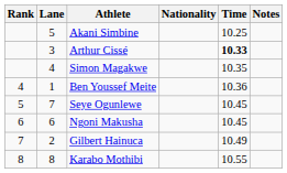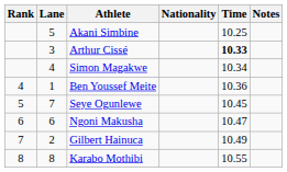 <table class="wikitable sortable" style="text-align:center">
 <tr>
 <th>Rank</th>
 <th>Lane</th>
 <th>Athlete</th>
 <th>Nationality</th>
 <th>Time</th>
 <th>Notes</th>
 </tr>
 <tr>
 <td></td>
 <td>5</td>
 <td align="left"><a href='#'>Akani Simbine</a></td>
 <td align=left></td>
 <td>10.25</td>
 <td></td>
 </tr>
 <tr>
 <td></td>
 <td>3</td>
 <td align="left"><a href='#'>Arthur Cissé</a></td>
 <td align=left></td>
 <td><strong>10.33</strong></td>
 <td></td>
 </tr>
 <tr>
 <td></td>
 <td>4</td>
 <td align="left"><a href='#'>Simon Magakwe</a></td>
 <td align=left></td>
-<td>10.35</td>
+<td>10.34</td>
 <td></td>
 </tr>
 <tr>
 <td>4</td>
 <td>1</td>
 <td align="left"><a href='#'>Ben Youssef Meite</a></td>
 <td align=left></td>
 <td>10.36</td>
 <td></td>
 </tr>
 <tr>
 <td>5</td>
 <td>7</td>
 <td align="left"><a href='#'>Seye Ogunlewe</a></td>
 <td align=left></td>
 <td>10.45</td>
 <td></td>
 </tr>
 <tr>
 <td>6</td>
 <td>6</td>
 <td align="left"><a href='#'>Ngoni Makusha</a></td>
 <td align=left></td>
-<td>10.45</td>
+<td>10.47</td>
 <td></td>
 </tr>
 <tr>
 <td>7</td>
 <td>2</td>
 <td align="left"><a href='#'>Gilbert Hainuca</a></td>
 <td align=left></td>
 <td>10.49</td>
 <td></td>
 </tr>
 <tr>
 <td>8</td>
 <td>8</td>
 <td align="left"><a href='#'>Karabo Mothibi</a></td>
 <td align=left></td>
 <td>10.55</td>
 <td></td>
 </tr>
 </table>
